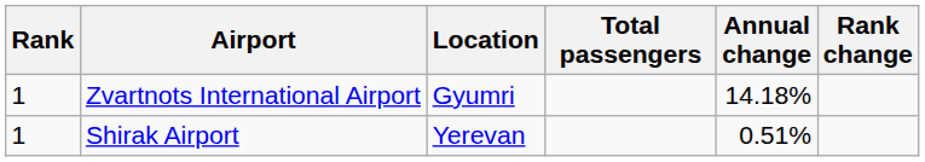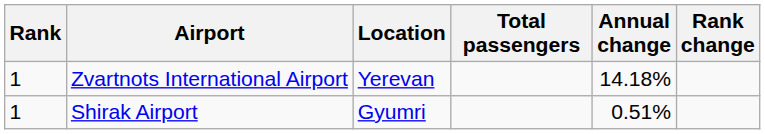 <table class="wikitable">
 <tr>
 <th>Rank</th>
 <th>Airport</th>
 <th>Location</th>
 <th style="width:100px">Total<br>passengers</th>
 <th>Annual<br>change</th>
 <th>Rank<br>change</th>
 </tr>
 <tr>
 <td>1</td>
 <td><a href='#'>Zvartnots International Airport</a></td>
-<td><a href='#'>Gyumri</a></td>
+<td><a href='#'>Yerevan</a></td>
 <td align="right"></td>
 <td align="right">14.18%</td>
 <td align="center"></td>
 </tr>
 <tr>
 <td>1</td>
 <td><a href='#'>Shirak Airport</a></td>
-<td><a href='#'>Yerevan</a></td>
+<td><a href='#'>Gyumri</a></td>
 <td align="right"></td>
 <td align="right">0.51%</td>
 <td align="center"></td>
 </tr>
 </table>
